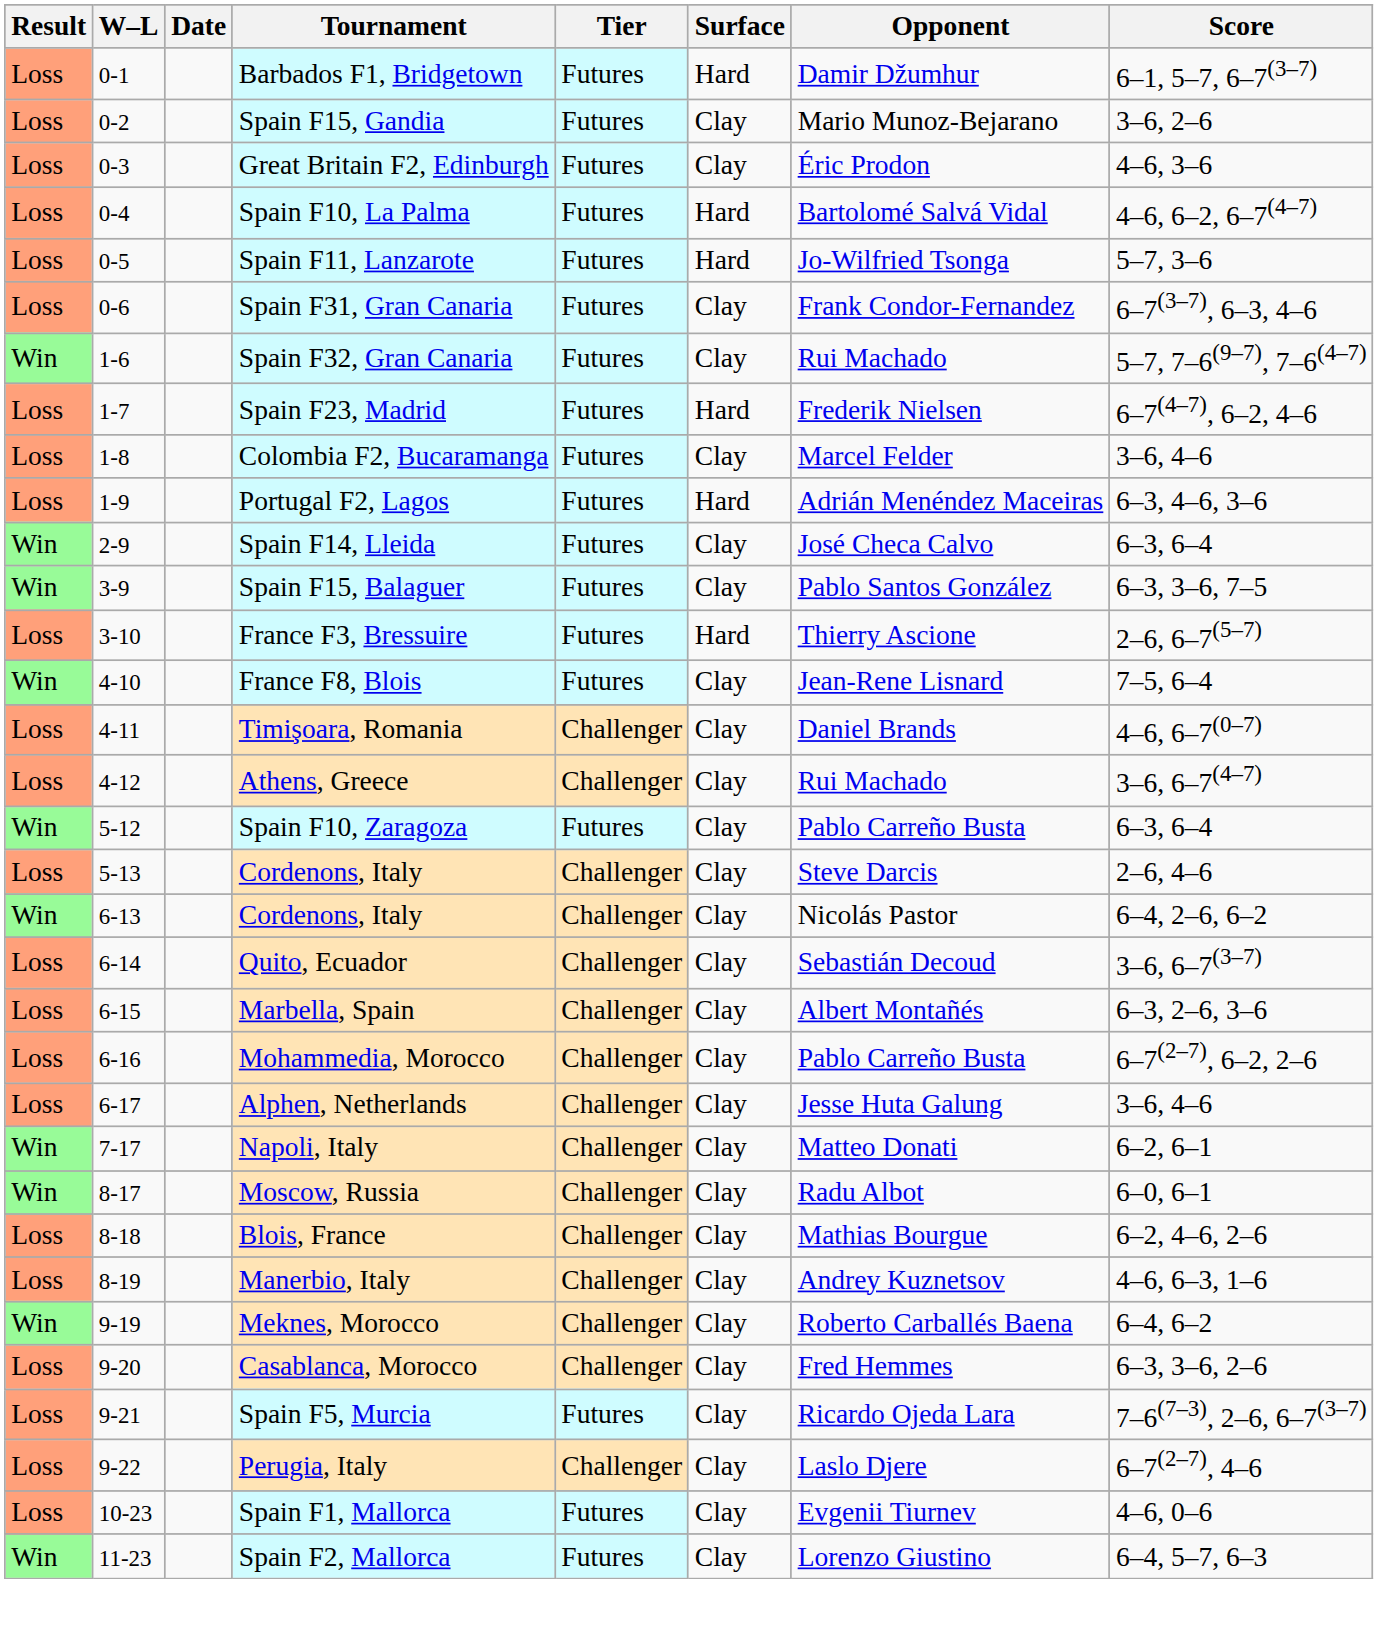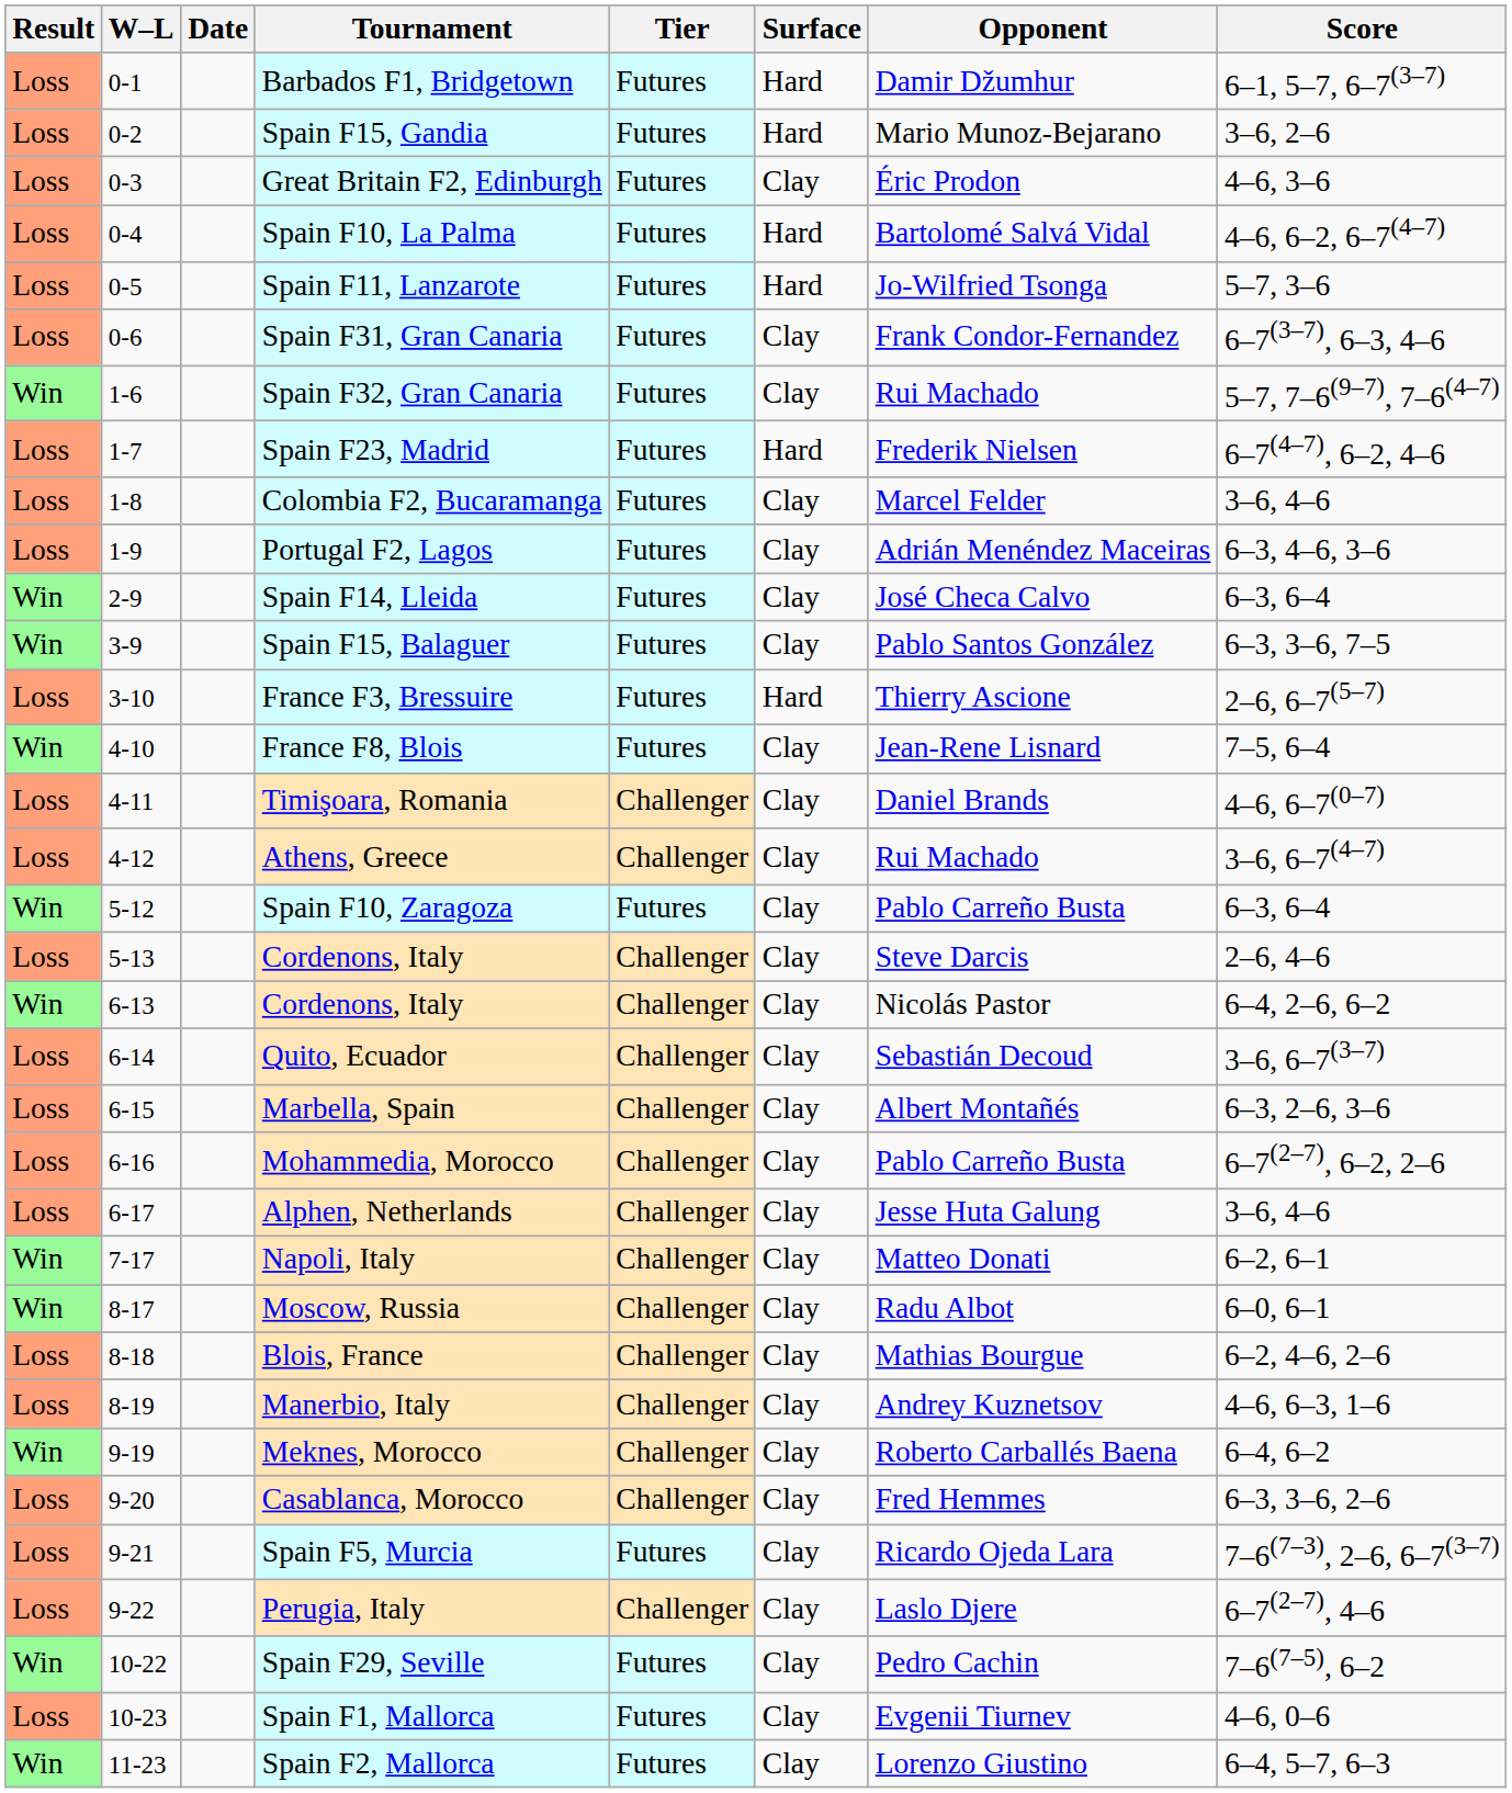 <table class="sortable wikitable">
 <tr>
 <th>Result</th>
 <th class="unsortable">W–L</th>
 <th>Date</th>
 <th>Tournament</th>
 <th>Tier</th>
 <th>Surface</th>
 <th>Opponent</th>
 <th class="unsortable">Score</th>
 </tr>
 <tr>
 <td style="background:#ffa07a;">Loss</td>
 <td><small>0-1</small></td>
 <td></td>
 <td style="background:#cffcff;">Barbados F1, <a href='#'>Bridgetown</a></td>
 <td style="background:#cffcff;">Futures</td>
 <td>Hard</td>
 <td> <a href='#'>Damir Džumhur</a></td>
 <td>6–1, 5–7, 6–7<sup>(3–7)</sup></td>
 </tr>
 <tr>
 <td style="background:#ffa07a;">Loss</td>
 <td><small>0-2</small></td>
 <td></td>
 <td style="background:#cffcff;">Spain F15, <a href='#'>Gandia</a></td>
 <td style="background:#cffcff;">Futures</td>
-<td>Clay</td>
+<td>Hard</td>
 <td> Mario Munoz-Bejarano</td>
 <td>3–6, 2–6</td>
 </tr>
 <tr>
 <td style="background:#ffa07a;">Loss</td>
 <td><small>0-3</small></td>
 <td></td>
 <td style="background:#cffcff;">Great Britain F2, <a href='#'>Edinburgh</a></td>
 <td style="background:#cffcff;">Futures</td>
 <td>Clay</td>
 <td> <a href='#'>Éric Prodon</a></td>
 <td>4–6, 3–6</td>
 </tr>
 <tr>
 <td style="background:#ffa07a;">Loss</td>
 <td><small>0-4</small></td>
 <td></td>
 <td style="background:#cffcff;">Spain F10, <a href='#'>La Palma</a></td>
 <td style="background:#cffcff;">Futures</td>
 <td>Hard</td>
 <td> <a href='#'>Bartolomé Salvá Vidal</a></td>
 <td>4–6, 6–2, 6–7<sup>(4–7)</sup></td>
 </tr>
 <tr>
 <td style="background:#ffa07a;">Loss</td>
 <td><small>0-5</small></td>
 <td></td>
 <td style="background:#cffcff;">Spain F11, <a href='#'>Lanzarote</a></td>
 <td style="background:#cffcff;">Futures</td>
 <td>Hard</td>
 <td> <a href='#'>Jo-Wilfried Tsonga</a></td>
 <td>5–7, 3–6</td>
 </tr>
 <tr>
 <td style="background:#ffa07a;">Loss</td>
 <td><small>0-6</small></td>
 <td></td>
 <td style="background:#cffcff;">Spain F31, <a href='#'>Gran Canaria</a></td>
 <td style="background:#cffcff;">Futures</td>
 <td>Clay</td>
 <td> <a href='#'>Frank Condor-Fernandez</a></td>
 <td>6–7<sup>(3–7)</sup>, 6–3, 4–6</td>
 </tr>
 <tr>
 <td style="background:#98fb98;">Win</td>
 <td><small>1-6</small></td>
 <td></td>
 <td style="background:#cffcff;">Spain F32, <a href='#'>Gran Canaria</a></td>
 <td style="background:#cffcff;">Futures</td>
 <td>Clay</td>
 <td> <a href='#'>Rui Machado</a></td>
 <td>5–7, 7–6<sup>(9–7)</sup>, 7–6<sup>(4–7)</sup></td>
 </tr>
 <tr>
 <td style="background:#ffa07a;">Loss</td>
 <td><small>1-7</small></td>
 <td></td>
 <td style="background:#cffcff;">Spain F23, <a href='#'>Madrid</a></td>
 <td style="background:#cffcff;">Futures</td>
 <td>Hard</td>
 <td> <a href='#'>Frederik Nielsen</a></td>
 <td>6–7<sup>(4–7)</sup>, 6–2, 4–6</td>
 </tr>
 <tr>
 <td style="background:#ffa07a;">Loss</td>
 <td><small>1-8</small></td>
 <td></td>
 <td style="background:#cffcff;">Colombia F2, <a href='#'>Bucaramanga</a></td>
 <td style="background:#cffcff;">Futures</td>
 <td>Clay</td>
 <td> <a href='#'>Marcel Felder</a></td>
 <td>3–6, 4–6</td>
 </tr>
 <tr>
 <td style="background:#ffa07a;">Loss</td>
 <td><small>1-9</small></td>
 <td></td>
 <td style="background:#cffcff;">Portugal F2, <a href='#'>Lagos</a></td>
 <td style="background:#cffcff;">Futures</td>
-<td>Hard</td>
+<td>Clay</td>
 <td> <a href='#'>Adrián Menéndez Maceiras</a></td>
 <td>6–3, 4–6, 3–6</td>
 </tr>
 <tr>
 <td style="background:#98fb98;">Win</td>
 <td><small>2-9</small></td>
 <td></td>
 <td style="background:#cffcff;">Spain F14, <a href='#'>Lleida</a></td>
 <td style="background:#cffcff;">Futures</td>
 <td>Clay</td>
 <td> <a href='#'>José Checa Calvo</a></td>
 <td>6–3, 6–4</td>
 </tr>
 <tr>
 <td style="background:#98fb98;">Win</td>
 <td><small>3-9</small></td>
 <td></td>
 <td style="background:#cffcff;">Spain F15, <a href='#'>Balaguer</a></td>
 <td style="background:#cffcff;">Futures</td>
 <td>Clay</td>
 <td> <a href='#'>Pablo Santos González</a></td>
 <td>6–3, 3–6, 7–5</td>
 </tr>
 <tr>
 <td style="background:#ffa07a;">Loss</td>
 <td><small>3-10</small></td>
 <td></td>
 <td style="background:#cffcff;">France F3, <a href='#'>Bressuire</a></td>
 <td style="background:#cffcff;">Futures</td>
 <td>Hard</td>
 <td> <a href='#'>Thierry Ascione</a></td>
 <td>2–6, 6–7<sup>(5–7)</sup></td>
 </tr>
 <tr>
 <td style="background:#98fb98;">Win</td>
 <td><small>4-10</small></td>
 <td></td>
 <td style="background:#cffcff;">France F8, <a href='#'>Blois</a></td>
 <td style="background:#cffcff;">Futures</td>
 <td>Clay</td>
 <td> <a href='#'>Jean-Rene Lisnard</a></td>
 <td>7–5, 6–4</td>
 </tr>
 <tr>
 <td style="background:#ffa07a;">Loss</td>
 <td><small>4-11</small></td>
 <td></td>
 <td style="background:moccasin;"><a href='#'>Timişoara</a>, Romania</td>
 <td style="background:moccasin;">Challenger</td>
 <td>Clay</td>
 <td> <a href='#'>Daniel Brands</a></td>
 <td>4–6, 6–7<sup>(0–7)</sup></td>
 </tr>
 <tr>
 <td style="background:#ffa07a;">Loss</td>
 <td><small>4-12</small></td>
 <td></td>
 <td style="background:moccasin;"><a href='#'>Athens</a>, Greece</td>
 <td style="background:moccasin;">Challenger</td>
 <td>Clay</td>
 <td> <a href='#'>Rui Machado</a></td>
 <td>3–6, 6–7<sup>(4–7)</sup></td>
 </tr>
 <tr>
 <td style="background:#98fb98;">Win</td>
 <td><small>5-12</small></td>
 <td></td>
 <td style="background:#cffcff;">Spain F10, <a href='#'>Zaragoza</a></td>
 <td style="background:#cffcff;">Futures</td>
 <td>Clay</td>
 <td> <a href='#'>Pablo Carreño Busta</a></td>
 <td>6–3, 6–4</td>
 </tr>
 <tr>
 <td style="background:#ffa07a;">Loss</td>
 <td><small>5-13</small></td>
 <td></td>
 <td style="background:moccasin;"><a href='#'>Cordenons</a>, Italy</td>
 <td style="background:moccasin;">Challenger</td>
 <td>Clay</td>
 <td> <a href='#'>Steve Darcis</a></td>
 <td>2–6, 4–6</td>
 </tr>
 <tr>
 <td style="background:#98fb98;">Win</td>
 <td><small>6-13</small></td>
 <td></td>
 <td style="background:moccasin;"><a href='#'>Cordenons</a>, Italy</td>
 <td style="background:moccasin;">Challenger</td>
 <td>Clay</td>
 <td> Nicolás Pastor</td>
 <td>6–4, 2–6, 6–2</td>
 </tr>
 <tr>
 <td style="background:#ffa07a;">Loss</td>
 <td><small>6-14</small></td>
 <td></td>
 <td style="background:moccasin;"><a href='#'>Quito</a>, Ecuador</td>
 <td style="background:moccasin;">Challenger</td>
 <td>Clay</td>
 <td> <a href='#'>Sebastián Decoud</a></td>
 <td>3–6, 6–7<sup>(3–7)</sup></td>
 </tr>
 <tr>
 <td style="background:#ffa07a;">Loss</td>
 <td><small>6-15</small></td>
 <td></td>
 <td style="background:moccasin;"><a href='#'>Marbella</a>, Spain</td>
 <td style="background:moccasin;">Challenger</td>
 <td>Clay</td>
 <td> <a href='#'>Albert Montañés</a></td>
 <td>6–3, 2–6, 3–6</td>
 </tr>
 <tr>
 <td style="background:#ffa07a;">Loss</td>
 <td><small>6-16</small></td>
 <td></td>
 <td style="background:moccasin;"><a href='#'>Mohammedia</a>, Morocco</td>
 <td style="background:moccasin;">Challenger</td>
 <td>Clay</td>
 <td> <a href='#'>Pablo Carreño Busta</a></td>
 <td>6–7<sup>(2–7)</sup>, 6–2, 2–6</td>
 </tr>
 <tr>
 <td style="background:#ffa07a;">Loss</td>
 <td><small>6-17</small></td>
 <td></td>
 <td style="background:moccasin;"><a href='#'>Alphen</a>, Netherlands</td>
 <td style="background:moccasin;">Challenger</td>
 <td>Clay</td>
 <td> <a href='#'>Jesse Huta Galung</a></td>
 <td>3–6, 4–6</td>
 </tr>
 <tr>
 <td style="background:#98fb98;">Win</td>
 <td><small>7-17</small></td>
 <td></td>
 <td style="background:moccasin;"><a href='#'>Napoli</a>, Italy</td>
 <td style="background:moccasin;">Challenger</td>
 <td>Clay</td>
 <td> <a href='#'>Matteo Donati</a></td>
 <td>6–2, 6–1</td>
 </tr>
 <tr>
 <td style="background:#98fb98;">Win</td>
 <td><small>8-17</small></td>
 <td></td>
 <td style="background:moccasin;"><a href='#'>Moscow</a>, Russia</td>
 <td style="background:moccasin;">Challenger</td>
 <td>Clay</td>
 <td> <a href='#'>Radu Albot</a></td>
 <td>6–0, 6–1</td>
 </tr>
 <tr>
 <td style="background:#ffa07a;">Loss</td>
 <td><small>8-18</small></td>
 <td></td>
 <td style="background:moccasin;"><a href='#'>Blois</a>, France</td>
 <td style="background:moccasin;">Challenger</td>
 <td>Clay</td>
 <td> <a href='#'>Mathias Bourgue</a></td>
 <td>6–2, 4–6, 2–6</td>
 </tr>
 <tr>
 <td style="background:#ffa07a;">Loss</td>
 <td><small>8-19</small></td>
 <td></td>
 <td style="background:moccasin;"><a href='#'>Manerbio</a>, Italy</td>
 <td style="background:moccasin;">Challenger</td>
 <td>Clay</td>
 <td> <a href='#'>Andrey Kuznetsov</a></td>
 <td>4–6, 6–3, 1–6</td>
 </tr>
 <tr>
 <td style="background:#98fb98;">Win</td>
 <td><small>9-19</small></td>
 <td></td>
 <td style="background:moccasin;"><a href='#'>Meknes</a>, Morocco</td>
 <td style="background:moccasin;">Challenger</td>
 <td>Clay</td>
 <td> <a href='#'>Roberto Carballés Baena</a></td>
 <td>6–4, 6–2</td>
 </tr>
 <tr>
 <td style="background:#ffa07a;">Loss</td>
 <td><small>9-20</small></td>
 <td></td>
 <td style="background:moccasin;"><a href='#'>Casablanca</a>, Morocco</td>
 <td style="background:moccasin;">Challenger</td>
 <td>Clay</td>
 <td> <a href='#'>Fred Hemmes</a></td>
 <td>6–3, 3–6, 2–6</td>
 </tr>
 <tr>
 <td style="background:#ffa07a;">Loss</td>
 <td><small>9-21</small></td>
 <td></td>
 <td style="background:#cffcff;">Spain F5, <a href='#'>Murcia</a></td>
 <td style="background:#cffcff;">Futures</td>
 <td>Clay</td>
 <td> <a href='#'>Ricardo Ojeda Lara</a></td>
 <td>7–6<sup>(7–3)</sup>, 2–6, 6–7<sup>(3–7)</sup></td>
 </tr>
 <tr>
 <td style="background:#ffa07a;">Loss</td>
 <td><small>9-22</small></td>
 <td></td>
 <td style="background:moccasin;"><a href='#'>Perugia</a>, Italy</td>
 <td style="background:moccasin;">Challenger</td>
 <td>Clay</td>
 <td> <a href='#'>Laslo Djere</a></td>
 <td>6–7<sup>(2–7)</sup>, 4–6</td>
 </tr>
 <tr>
+<td style="background:#98fb98;">Win</td>
+<td><small>10-22</small></td>
+<td></td>
+<td style="background:#cffcff;">Spain F29, <a href='#'>Seville</a></td>
+<td style="background:#cffcff;">Futures</td>
+<td>Clay</td>
+<td> <a href='#'>Pedro Cachin</a></td>
+<td>7–6<sup>(7–5)</sup>, 6–2</td>
+</tr>
+<tr>
 <td style="background:#ffa07a;">Loss</td>
 <td><small>10-23</small></td>
 <td></td>
 <td style="background:#cffcff;">Spain F1, <a href='#'>Mallorca</a></td>
 <td style="background:#cffcff;">Futures</td>
 <td>Clay</td>
 <td> <a href='#'>Evgenii Tiurnev</a></td>
 <td>4–6, 0–6</td>
 </tr>
 <tr>
 <td style="background:#98fb98;">Win</td>
 <td><small>11-23</small></td>
 <td></td>
 <td style="background:#cffcff;">Spain F2, <a href='#'>Mallorca</a></td>
 <td style="background:#cffcff;">Futures</td>
 <td>Clay</td>
 <td> <a href='#'>Lorenzo Giustino</a></td>
 <td>6–4, 5–7, 6–3</td>
 </tr>
 </table>
